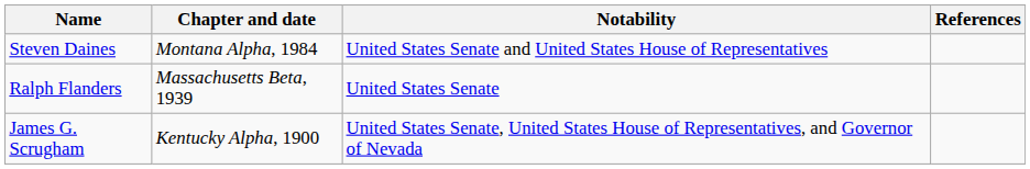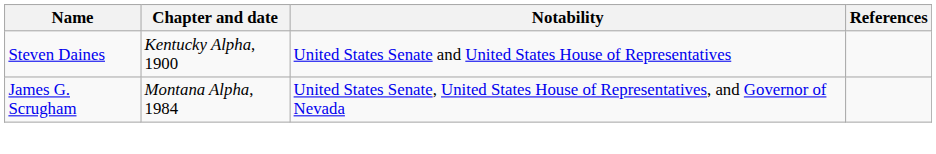 <table class="wikitable" " style="width:100%;">
 <tr>
 <th>Name</th>
 <th>Chapter and date</th>
 <th>Notability</th>
 <th>References</th>
 </tr>
 <tr>
 <td><a href='#'>Steven Daines</a></td>
-<td><em>Montana Alpha</em>, 1984</td>
+<td><em>Kentucky Alpha</em>, 1900</td>
 <td><a href='#'>United States Senate</a> and <a href='#'>United States House of Representatives</a></td>
 <td></td>
 </tr>
 <tr>
-<td><a href='#'>Ralph Flanders</a></td>
-<td><em>Massachusetts Beta</em>, 1939</td>
-<td><a href='#'>United States Senate</a></td>
-<td></td>
-</tr>
-<tr>
 <td><a href='#'>James G. Scrugham</a></td>
-<td><em>Kentucky Alpha</em>, 1900</td>
+<td><em>Montana Alpha</em>, 1984</td>
 <td><a href='#'>United States Senate</a>, <a href='#'>United States House of Representatives</a>, and <a href='#'>Governor of Nevada</a></td>
 <td></td>
 </tr>
 </table>
